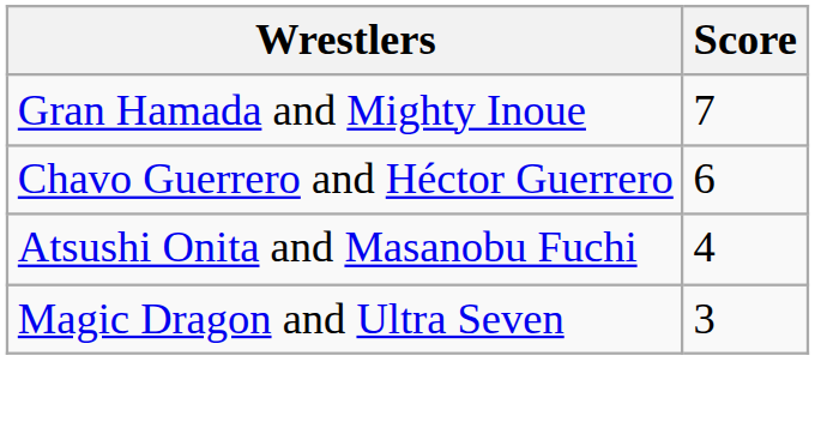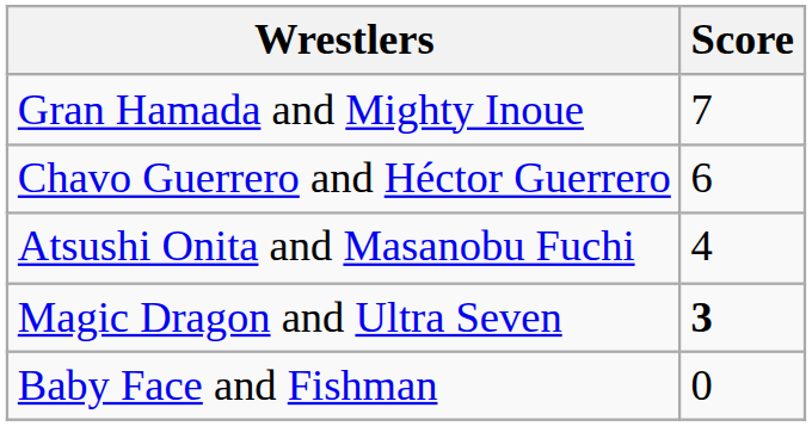 <table class="wikitable" style="margin: 1em auto 1em auto">
 <tr>
 <th>Wrestlers</th>
 <th>Score</th>
 </tr>
 <tr>
 <td><a href='#'>Gran Hamada</a> and <a href='#'>Mighty Inoue</a></td>
 <td>7</td>
 </tr>
 <tr>
 <td><a href='#'>Chavo Guerrero</a> and <a href='#'>Héctor Guerrero</a><br></td>
 <td>6</td>
 </tr>
 <tr>
 <td><a href='#'>Atsushi Onita</a> and <a href='#'>Masanobu Fuchi</a></td>
 <td>4</td>
 </tr>
 <tr>
 <td><a href='#'>Magic Dragon</a> and <a href='#'>Ultra Seven</a></td>
-<td>3</td>
+<td><strong>3</strong></td>
+</tr>
+<tr>
+<td><a href='#'>Baby Face</a> and <a href='#'>Fishman</a></td>
+<td>0</td>
 </tr>
 </table>
